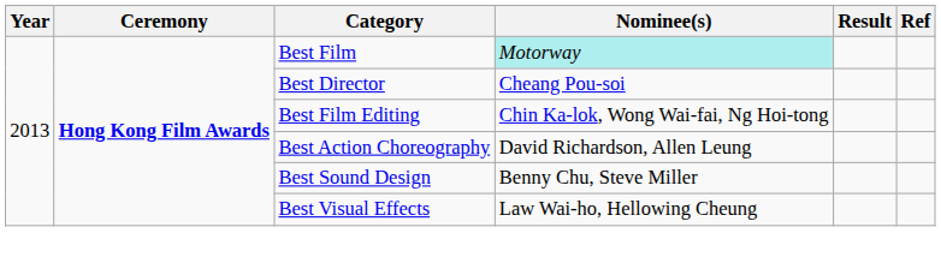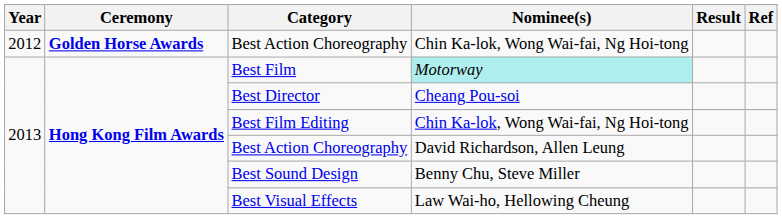 <table class="wikitable">
 <tr>
 <th>Year</th>
 <th>Ceremony</th>
 <th>Category</th>
 <th>Nominee(s)</th>
 <th>Result</th>
 <th>Ref</th>
+</tr>
+<tr>
+<td>2012</td>
+<td><strong><a href='#'>Golden Horse Awards</a></strong></td>
+<td>Best Action Choreography</td>
+<td>Chin Ka-lok, Wong Wai-fai, Ng Hoi-tong</td>
+<td></td>
+<td></td>
 </tr>
 <tr>
 <td rowspan="6">2013</td>
 <td rowspan="6"><strong><a href='#'>Hong Kong Film Awards</a></strong></td>
 <td><a href='#'>Best Film</a></td>
 <td style="background: paleturquoise;"><em>Motorway</em></td>
 <td></td>
 <td></td>
 </tr>
 <tr>
 <td><a href='#'>Best Director</a></td>
 <td><a href='#'>Cheang Pou-soi</a></td>
 <td></td>
 <td></td>
 </tr>
 <tr>
 <td><a href='#'>Best Film Editing</a></td>
 <td><a href='#'>Chin Ka-lok</a>, Wong Wai-fai, Ng Hoi-tong</td>
 <td></td>
 <td></td>
 </tr>
 <tr>
 <td><a href='#'>Best Action Choreography</a></td>
 <td>David Richardson, Allen Leung</td>
 <td></td>
 <td></td>
 </tr>
 <tr>
 <td><a href='#'>Best Sound Design</a></td>
 <td>Benny Chu, Steve Miller</td>
 <td></td>
 <td></td>
 </tr>
 <tr>
 <td><a href='#'>Best Visual Effects</a></td>
 <td>Law Wai-ho, Hellowing Cheung</td>
 <td></td>
 <td></td>
 </tr>
 </table>
